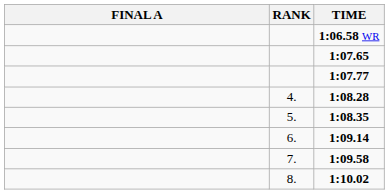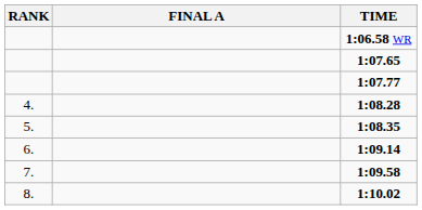 <table class="wikitable">
 <tr>
+<th>RANK</th>
 <th style="width: 20em">FINAL A</th>
-<th>RANK</th>
 <th style="width: 5em">TIME</th>
 </tr>
 <tr>
+<td align="center"></td>
 <td></td>
-<td align="center"></td>
 <td align="center"><strong>1:06.58</strong> <small><a href='#'>WR</a></small></td>
 </tr>
 <tr>
+<td align="center"></td>
 <td></td>
-<td align="center"></td>
 <td align="center"><strong>1:07.65</strong></td>
 </tr>
 <tr>
+<td align="center"></td>
 <td></td>
-<td align="center"></td>
 <td align="center"><strong>1:07.77</strong></td>
 </tr>
 <tr>
+<td align="center">4.</td>
 <td></td>
-<td align="center">4.</td>
 <td align="center"><strong>1:08.28</strong></td>
 </tr>
 <tr>
+<td align="center">5.</td>
 <td></td>
-<td align="center">5.</td>
 <td align="center"><strong>1:08.35</strong></td>
 </tr>
 <tr>
+<td align="center">6.</td>
 <td></td>
-<td align="center">6.</td>
 <td align="center"><strong>1:09.14</strong></td>
 </tr>
 <tr>
+<td align="center">7.</td>
 <td></td>
-<td align="center">7.</td>
 <td align="center"><strong>1:09.58</strong></td>
 </tr>
 <tr>
+<td align="center">8.</td>
 <td></td>
-<td align="center">8.</td>
 <td align="center"><strong>1:10.02</strong></td>
 </tr>
 </table>
